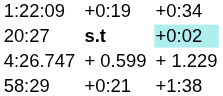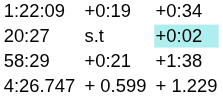 <table>
 <tr>
 <td></td>
 <td></td>
 <td>1:22:09</td>
 <td></td>
 <td>+0:19</td>
 <td></td>
 <td>+0:34</td>
 </tr>
 <tr>
 <td></td>
 <td></td>
 <td>20:27</td>
 <td></td>
-<td><strong>s.t</strong></td>
+<td>s.t</td>
 <td></td>
 <td style="background: paleturquoise;">+0:02</td>
+</tr>
+<tr>
+<td></td>
+<td></td>
+<td>58:29</td>
+<td></td>
+<td>+0:21</td>
+<td></td>
+<td>+1:38</td>
 </tr>
 <tr>
 <td></td>
 <td></td>
 <td>4:26.747</td>
 <td></td>
 <td>+ 0.599</td>
 <td></td>
 <td>+ 1.229</td>
 </tr>
-<tr>
-<td></td>
-<td></td>
-<td>58:29</td>
-<td></td>
-<td>+0:21</td>
-<td></td>
-<td>+1:38</td>
-</tr>
 </table>
